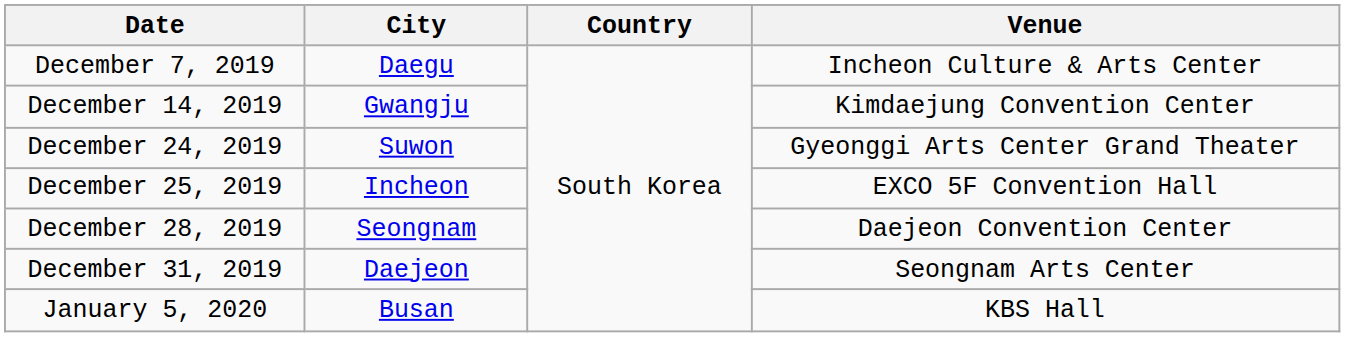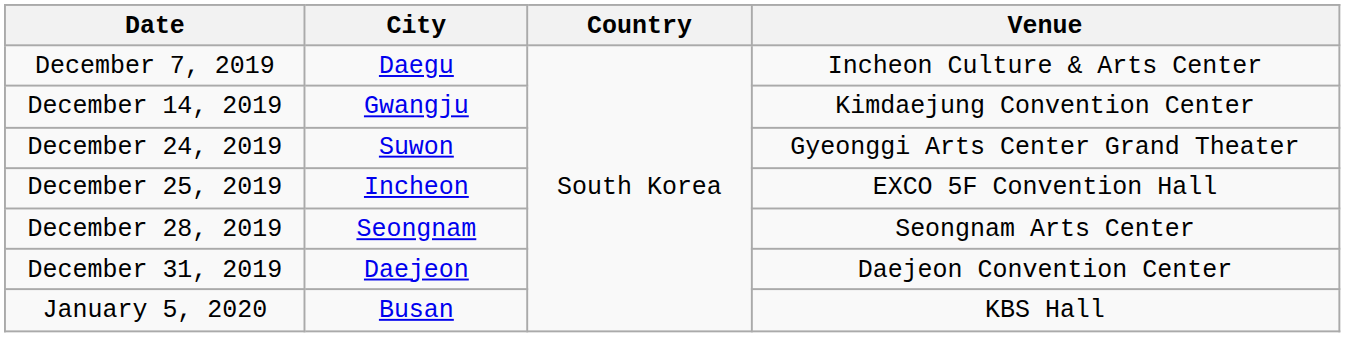 <table class="wikitable" style="text-align:center">
 <tr>
 <th scope="col" width="150">Date</th>
 <th scope="col" width="110">City</th>
 <th scope="col" width="110">Country</th>
 <th scope="col" width="300">Venue</th>
 </tr>
 <tr>
 <td>December 7, 2019</td>
 <td><a href='#'>Daegu</a></td>
 <td rowspan="7">South Korea</td>
 <td>Incheon Culture & Arts Center</td>
 </tr>
 <tr>
 <td>December 14, 2019</td>
 <td><a href='#'>Gwangju</a></td>
 <td>Kimdaejung Convention Center</td>
 </tr>
 <tr>
 <td>December 24, 2019</td>
 <td><a href='#'>Suwon</a></td>
 <td>Gyeonggi Arts Center Grand Theater</td>
 </tr>
 <tr>
 <td>December 25, 2019</td>
 <td><a href='#'>Incheon</a></td>
 <td>EXCO 5F Convention Hall</td>
 </tr>
 <tr>
 <td>December 28, 2019</td>
 <td><a href='#'>Seongnam</a></td>
-<td>Daejeon Convention Center</td>
+<td>Seongnam Arts Center</td>
 </tr>
 <tr>
 <td>December 31, 2019</td>
 <td><a href='#'>Daejeon</a></td>
-<td>Seongnam Arts Center</td>
+<td>Daejeon Convention Center</td>
 </tr>
 <tr>
 <td>January 5, 2020</td>
 <td><a href='#'>Busan</a></td>
 <td>KBS Hall</td>
 </tr>
 </table>
